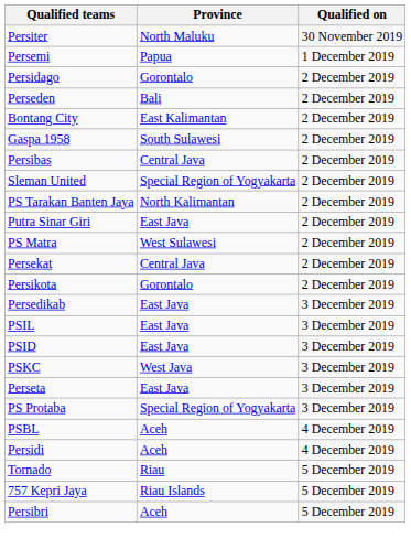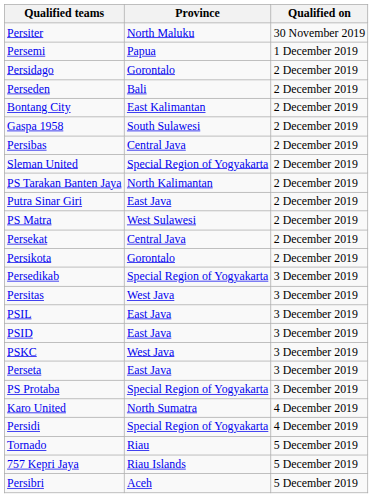 <table class="wikitable sortable">
 <tr>
 <th>Qualified teams</th>
 <th>Province</th>
 <th>Qualified on</th>
 </tr>
 <tr>
 <td><a href='#'>Persiter</a></td>
 <td><a href='#'>North Maluku</a></td>
 <td>30 November 2019</td>
 </tr>
 <tr>
 <td><a href='#'>Persemi</a></td>
 <td><a href='#'>Papua</a></td>
 <td>1 December 2019</td>
 </tr>
 <tr>
 <td><a href='#'>Persidago</a></td>
 <td><a href='#'>Gorontalo</a></td>
 <td>2 December 2019</td>
 </tr>
 <tr>
 <td><a href='#'>Perseden</a></td>
 <td><a href='#'>Bali</a></td>
 <td>2 December 2019</td>
 </tr>
 <tr>
 <td><a href='#'>Bontang City</a></td>
 <td><a href='#'>East Kalimantan</a></td>
 <td>2 December 2019</td>
 </tr>
 <tr>
 <td><a href='#'>Gaspa 1958</a></td>
 <td><a href='#'>South Sulawesi</a></td>
 <td>2 December 2019</td>
 </tr>
 <tr>
 <td><a href='#'>Persibas</a></td>
 <td><a href='#'>Central Java</a></td>
 <td>2 December 2019</td>
 </tr>
 <tr>
 <td><a href='#'>Sleman United</a></td>
 <td><a href='#'>Special Region of Yogyakarta</a></td>
 <td>2 December 2019</td>
 </tr>
 <tr>
 <td><a href='#'>PS Tarakan Banten Jaya</a></td>
 <td><a href='#'>North Kalimantan</a></td>
 <td>2 December 2019</td>
 </tr>
 <tr>
 <td><a href='#'>Putra Sinar Giri</a></td>
 <td><a href='#'>East Java</a></td>
 <td>2 December 2019</td>
 </tr>
 <tr>
 <td><a href='#'>PS Matra</a></td>
 <td><a href='#'>West Sulawesi</a></td>
 <td>2 December 2019</td>
 </tr>
 <tr>
 <td><a href='#'>Persekat</a></td>
 <td><a href='#'>Central Java</a></td>
 <td>2 December 2019</td>
 </tr>
 <tr>
 <td><a href='#'>Persikota</a></td>
 <td><a href='#'>Gorontalo</a></td>
 <td>2 December 2019</td>
 </tr>
 <tr>
 <td><a href='#'>Persedikab</a></td>
-<td><a href='#'>East Java</a></td>
+<td><a href='#'>Special Region of Yogyakarta</a></td>
+<td>3 December 2019</td>
+</tr>
+<tr>
+<td><a href='#'>Persitas</a></td>
+<td><a href='#'>West Java</a></td>
 <td>3 December 2019</td>
 </tr>
 <tr>
 <td><a href='#'>PSIL</a></td>
 <td><a href='#'>East Java</a></td>
 <td>3 December 2019</td>
 </tr>
 <tr>
 <td><a href='#'>PSID</a></td>
 <td><a href='#'>East Java</a></td>
 <td>3 December 2019</td>
 </tr>
 <tr>
 <td><a href='#'>PSKC</a></td>
 <td><a href='#'>West Java</a></td>
 <td>3 December 2019</td>
 </tr>
 <tr>
 <td><a href='#'>Perseta</a></td>
 <td><a href='#'>East Java</a></td>
 <td>3 December 2019</td>
 </tr>
 <tr>
 <td><a href='#'>PS Protaba</a></td>
 <td><a href='#'>Special Region of Yogyakarta</a></td>
 <td>3 December 2019</td>
 </tr>
 <tr>
-<td><a href='#'>PSBL</a></td>
-<td><a href='#'>Aceh</a></td>
+<td><a href='#'>Karo United</a></td>
+<td><a href='#'>North Sumatra</a></td>
 <td>4 December 2019</td>
 </tr>
 <tr>
 <td><a href='#'>Persidi</a></td>
-<td><a href='#'>Aceh</a></td>
+<td><a href='#'>Special Region of Yogyakarta</a></td>
 <td>4 December 2019</td>
 </tr>
 <tr>
 <td><a href='#'>Tornado</a></td>
 <td><a href='#'>Riau</a></td>
 <td>5 December 2019</td>
 </tr>
 <tr>
 <td><a href='#'>757 Kepri Jaya</a></td>
 <td><a href='#'>Riau Islands</a></td>
 <td>5 December 2019</td>
 </tr>
 <tr>
 <td><a href='#'>Persibri</a></td>
 <td><a href='#'>Aceh</a></td>
 <td>5 December 2019</td>
 </tr>
 </table>
